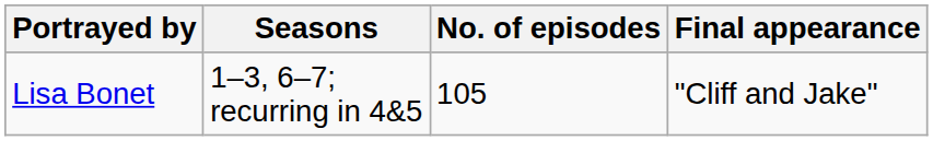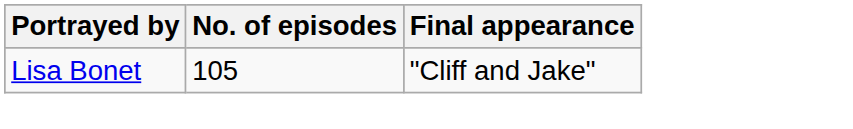 <table class="wikitable" style="text-align:justify;">
 <tr>
 <th>Portrayed by</th>
-<th>Seasons</th>
 <th>No. of episodes</th>
 <th>Final appearance</th>
 </tr>
 <tr>
 <td><a href='#'>Lisa Bonet</a></td>
-<td>1–3, 6–7;<br>recurring in 4&5</td>
 <td>105</td>
 <td>"Cliff and Jake"</td>
 </tr>
 </table>
